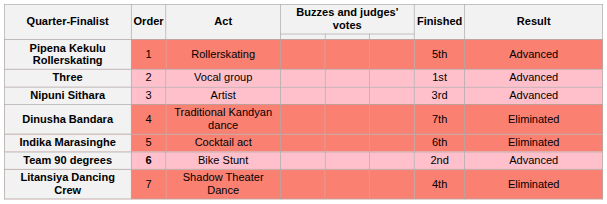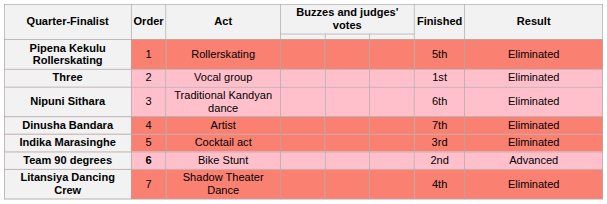 <table class="wikitable plainrowheaders sortable" style="text-align:center;">
 <tr>
 <th scope="col" rowspan="2" class="unsortable" style="width:18em;">Quarter-Finalist</th>
 <th scope="col" rowspan="2" style="width:1em;">Order</th>
 <th scope="col" rowspan="2" class="unsortable" style="width:16em;">Act</th>
 <th scope="col" colspan="3" class="unsortable" style="width:24em;">Buzzes and judges' votes</th>
 <th scope="col" rowspan="2" style="width:0.25em;">Finished</th>
 <th scope="col" rowspan="2" style="width:23em;">Result</th>
 </tr>
 <tr>
 <th scope="col" style="width:6em;"></th>
 <th scope="col" style="width:6em;"></th>
 <th scope="col" style="width:6em;"></th>
 </tr>
 <tr bgcolor=salmon>
 <th scope="row">Pipena Kekulu Rollerskating</th>
 <td>1</td>
 <td>Rollerskating</td>
 <td></td>
 <td></td>
 <td></td>
 <td>5th</td>
-<td>Advanced</td>
+<td>Eliminated</td>
 </tr>
 <tr bgcolor=pink>
 <th scope="row">Three</th>
 <td>2</td>
 <td>Vocal group</td>
 <td></td>
 <td></td>
 <td></td>
 <td>1st</td>
-<td>Advanced</td>
+<td>Eliminated</td>
 </tr>
 <tr bgcolor=pink>
 <th scope="row">Nipuni Sithara </th>
 <td>3</td>
-<td>Artist</td>
+<td>Traditional Kandyan dance</td>
 <td></td>
 <td></td>
 <td></td>
-<td>3rd</td>
-<td>Advanced</td>
+<td>6th</td>
+<td>Eliminated</td>
 </tr>
 <tr bgcolor=salmon>
 <th scope="row">Dinusha Bandara</th>
 <td>4</td>
-<td>Traditional Kandyan dance</td>
+<td>Artist</td>
 <td></td>
 <td></td>
 <td></td>
 <td>7th</td>
 <td>Eliminated</td>
 </tr>
 <tr bgcolor=salmon>
 <th scope="row">Indika Marasinghe</th>
 <td>5</td>
 <td>Cocktail act</td>
 <td></td>
 <td></td>
 <td></td>
-<td>6th</td>
+<td>3rd</td>
 <td>Eliminated</td>
 </tr>
 <tr bgcolor=pink>
 <th scope="row">Team 90 degrees</th>
 <td><strong>6</strong></td>
 <td>Bike Stunt</td>
 <td></td>
 <td></td>
 <td></td>
 <td>2nd</td>
 <td>Advanced</td>
 </tr>
 <tr bgcolor=salmon>
 <th scope="row">Litansiya Dancing Crew</th>
 <td>7</td>
 <td>Shadow Theater Dance</td>
 <td></td>
 <td></td>
 <td></td>
 <td>4th</td>
 <td>Eliminated</td>
 </tr>
 </table>
